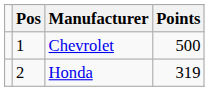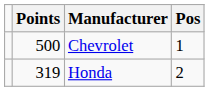 <table class="wikitable" style="font-size: 95%;">
 <tr>
 <td></td>
+<th>Points</th>
+<th>Manufacturer</th>
 <th>Pos</th>
-<th>Manufacturer</th>
-<th>Points</th>
 </tr>
 <tr>
 <td align="left"></td>
+<td align="right">500</td>
+<td> <a href='#'>Chevrolet</a></td>
 <td>1</td>
-<td> <a href='#'>Chevrolet</a></td>
-<td align="right">500</td>
 </tr>
 <tr>
 <td align="left"></td>
+<td align="right">319</td>
+<td> <a href='#'>Honda</a></td>
 <td>2</td>
-<td> <a href='#'>Honda</a></td>
-<td align="right">319</td>
 </tr>
 </table>
